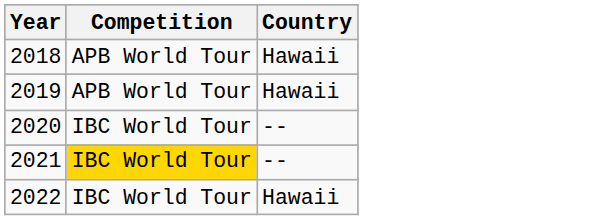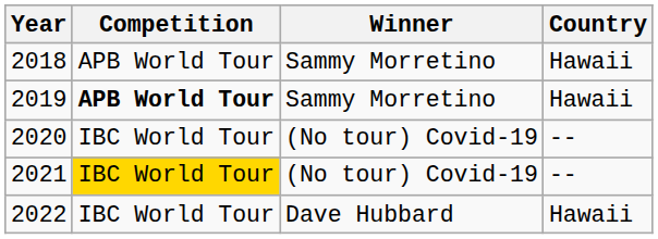 <table class="wikitable sortable" border="1">
 <tr>
 <th>Year</th>
 <th>Competition</th>
+<th>Winner</th>
 <th>Country</th>
 </tr>
 <tr>
 <td>2018</td>
 <td>APB World Tour</td>
+<td>Sammy Morretino</td>
 <td>Hawaii</td>
 </tr>
 <tr>
 <td>2019</td>
-<td>APB World Tour</td>
+<td><strong>APB World Tour</strong></td>
+<td>Sammy Morretino</td>
 <td>Hawaii</td>
 </tr>
 <tr>
 <td>2020</td>
 <td>IBC World Tour</td>
+<td>(No tour) Covid-19</td>
 <td>--</td>
 </tr>
 <tr>
 <td>2021</td>
 <td style="background: gold;">IBC World Tour</td>
+<td>(No tour) Covid-19</td>
 <td>--</td>
 </tr>
 <tr>
 <td>2022</td>
 <td>IBC World Tour</td>
+<td>Dave Hubbard</td>
 <td>Hawaii</td>
 </tr>
 </table>
